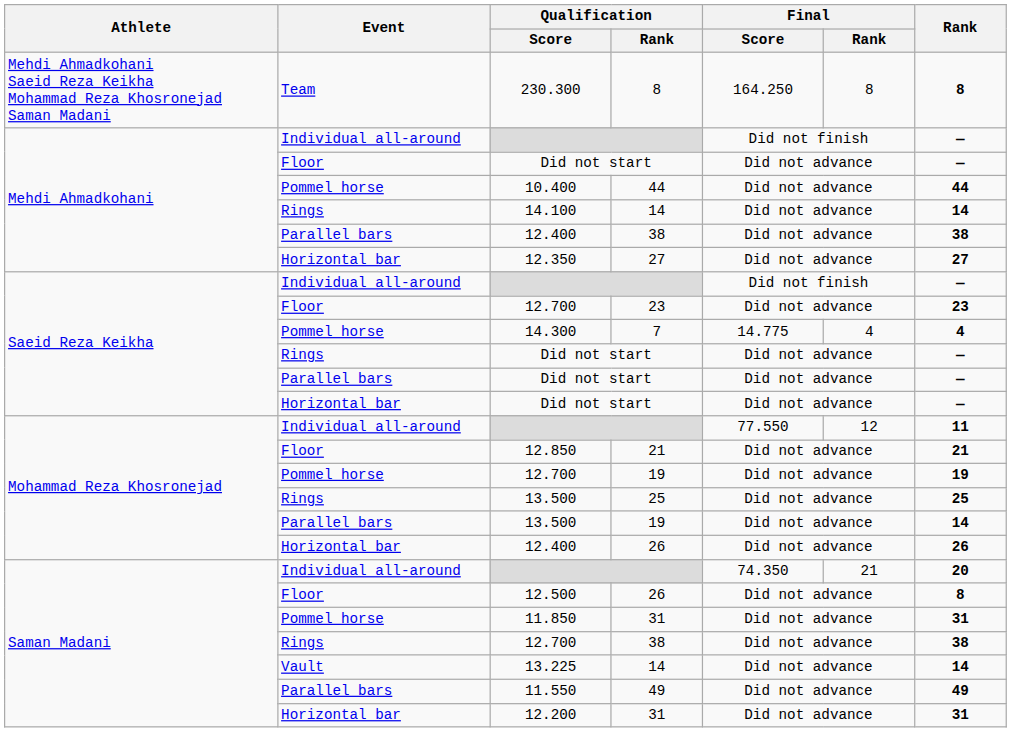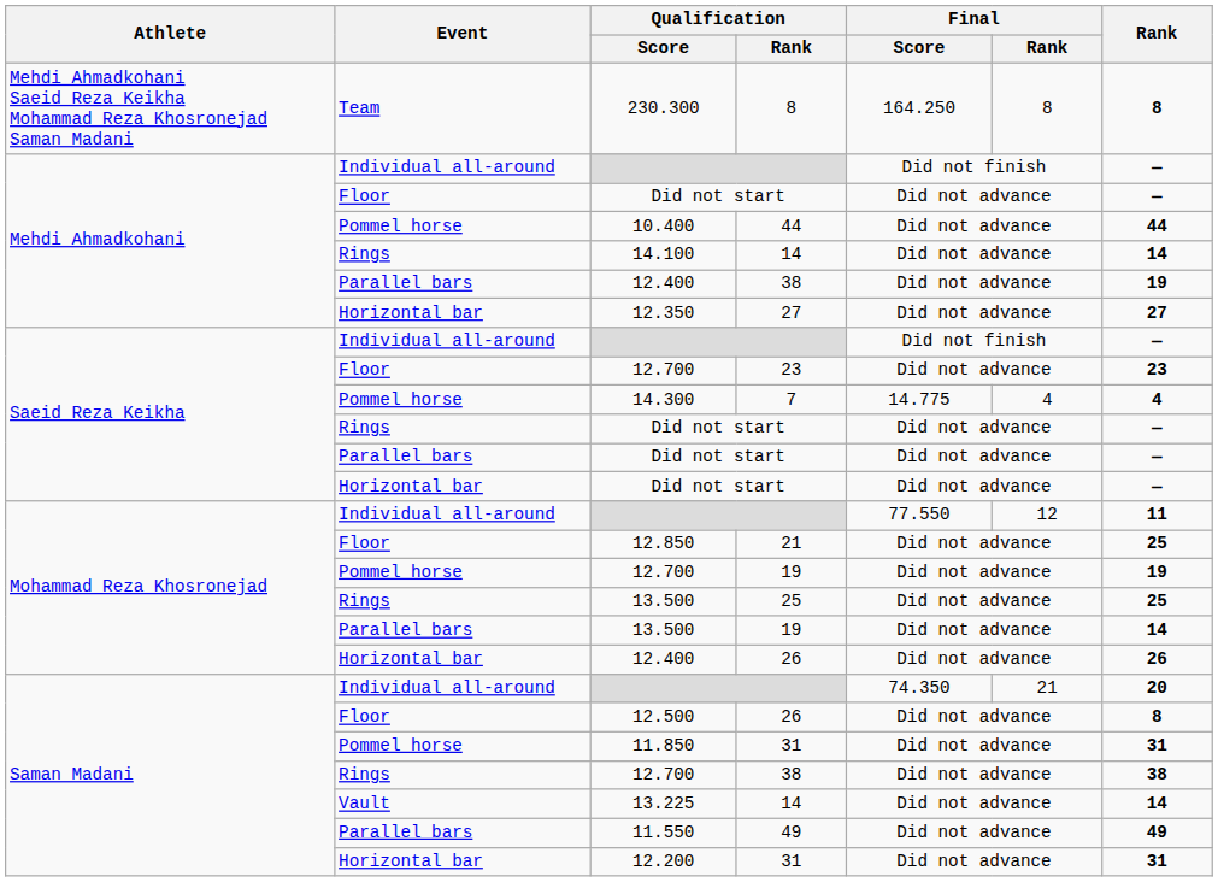 <table class="wikitable" width="65%" style="text-align:center; font-size:90%">
 <tr>
 <th rowspan="2" width="18%">Athlete</th>
 <th rowspan="2" width="14%">Event</th>
 <th colspan="2" width="14%">Qualification</th>
 <th colspan="2" width="14%">Final</th>
 <th rowspan="2" width="6%">Rank</th>
 </tr>
 <tr>
 <th width="8%">Score</th>
 <th>Rank</th>
 <th width="8%">Score</th>
 <th>Rank</th>
 </tr>
 <tr>
 <td align="left"><a href='#'>Mehdi Ahmadkohani</a><br><a href='#'>Saeid Reza Keikha</a><br><a href='#'>Mohammad Reza Khosronejad</a><br><a href='#'>Saman Madani</a></td>
 <td align="left"><a href='#'>Team</a></td>
 <td>230.300</td>
 <td>8 <strong></strong></td>
 <td>164.250</td>
 <td>8</td>
 <td><strong>8</strong></td>
 </tr>
 <tr>
 <td rowspan=6 align="left"><a href='#'>Mehdi Ahmadkohani</a></td>
 <td align="left"><a href='#'>Individual all-around</a></td>
 <td colspan=2 bgcolor=#DCDCDC></td>
 <td colspan=2>Did not finish</td>
 <td><strong>—</strong></td>
 </tr>
 <tr>
 <td align="left"><a href='#'>Floor</a></td>
 <td colspan=2>Did not start</td>
 <td colspan=2>Did not advance</td>
 <td><strong>—</strong></td>
 </tr>
 <tr>
 <td align="left"><a href='#'>Pommel horse</a></td>
 <td>10.400</td>
 <td>44</td>
 <td colspan=2>Did not advance</td>
 <td><strong>44</strong></td>
 </tr>
 <tr>
 <td align="left"><a href='#'>Rings</a></td>
 <td>14.100</td>
 <td>14</td>
 <td colspan=2>Did not advance</td>
 <td><strong>14</strong></td>
 </tr>
 <tr>
 <td align="left"><a href='#'>Parallel bars</a></td>
 <td>12.400</td>
 <td>38</td>
 <td colspan=2>Did not advance</td>
-<td><strong>38</strong></td>
+<td><strong>19</strong></td>
 </tr>
 <tr>
 <td align="left"><a href='#'>Horizontal bar</a></td>
 <td>12.350</td>
 <td>27</td>
 <td colspan=2>Did not advance</td>
 <td><strong>27</strong></td>
 </tr>
 <tr>
 <td rowspan=6 align="left"><a href='#'>Saeid Reza Keikha</a></td>
 <td align="left"><a href='#'>Individual all-around</a></td>
 <td colspan=2 bgcolor=#DCDCDC></td>
 <td colspan=2>Did not finish</td>
 <td><strong>—</strong></td>
 </tr>
 <tr>
 <td align="left"><a href='#'>Floor</a></td>
 <td>12.700</td>
 <td>23</td>
 <td colspan=2>Did not advance</td>
 <td><strong>23</strong></td>
 </tr>
 <tr>
 <td align="left"><a href='#'>Pommel horse</a></td>
 <td>14.300</td>
 <td>7 <strong></strong></td>
 <td>14.775</td>
 <td>4</td>
 <td><strong>4</strong></td>
 </tr>
 <tr>
 <td align="left"><a href='#'>Rings</a></td>
 <td colspan=2>Did not start</td>
 <td colspan=2>Did not advance</td>
 <td><strong>—</strong></td>
 </tr>
 <tr>
 <td align="left"><a href='#'>Parallel bars</a></td>
 <td colspan=2>Did not start</td>
 <td colspan=2>Did not advance</td>
 <td><strong>—</strong></td>
 </tr>
 <tr>
 <td align="left"><a href='#'>Horizontal bar</a></td>
 <td colspan=2>Did not start</td>
 <td colspan=2>Did not advance</td>
 <td><strong>—</strong></td>
 </tr>
 <tr>
 <td rowspan=6 align="left"><a href='#'>Mohammad Reza Khosronejad</a></td>
 <td align="left"><a href='#'>Individual all-around</a></td>
 <td colspan=2 bgcolor=#DCDCDC></td>
 <td>77.550</td>
 <td>12</td>
 <td><strong>11</strong></td>
 </tr>
 <tr>
 <td align="left"><a href='#'>Floor</a></td>
 <td>12.850</td>
 <td>21</td>
 <td colspan=2>Did not advance</td>
-<td><strong>21</strong></td>
+<td><strong>25</strong></td>
 </tr>
 <tr>
 <td align="left"><a href='#'>Pommel horse</a></td>
 <td>12.700</td>
 <td>19</td>
 <td colspan=2>Did not advance</td>
 <td><strong>19</strong></td>
 </tr>
 <tr>
 <td align="left"><a href='#'>Rings</a></td>
 <td>13.500</td>
 <td>25</td>
 <td colspan=2>Did not advance</td>
 <td><strong>25</strong></td>
 </tr>
 <tr>
 <td align="left"><a href='#'>Parallel bars</a></td>
 <td>13.500</td>
 <td>19</td>
 <td colspan=2>Did not advance</td>
 <td><strong>14</strong></td>
 </tr>
 <tr>
 <td align="left"><a href='#'>Horizontal bar</a></td>
 <td>12.400</td>
 <td>26</td>
 <td colspan=2>Did not advance</td>
 <td><strong>26</strong></td>
 </tr>
 <tr>
 <td rowspan=7 align="left"><a href='#'>Saman Madani</a></td>
 <td align="left"><a href='#'>Individual all-around</a></td>
 <td colspan=2 bgcolor=#DCDCDC></td>
 <td>74.350</td>
 <td>21</td>
 <td><strong>20</strong></td>
 </tr>
 <tr>
 <td align="left"><a href='#'>Floor</a></td>
 <td>12.500</td>
 <td>26</td>
 <td colspan=2>Did not advance</td>
 <td><strong>8</strong></td>
 </tr>
 <tr>
 <td align="left"><a href='#'>Pommel horse</a></td>
 <td>11.850</td>
 <td>31</td>
 <td colspan=2>Did not advance</td>
 <td><strong>31</strong></td>
 </tr>
 <tr>
 <td align="left"><a href='#'>Rings</a></td>
 <td>12.700</td>
 <td>38</td>
 <td colspan=2>Did not advance</td>
 <td><strong>38</strong></td>
 </tr>
 <tr>
 <td align="left"><a href='#'>Vault</a></td>
 <td>13.225</td>
 <td>14</td>
 <td colspan=2>Did not advance</td>
 <td><strong>14</strong></td>
 </tr>
 <tr>
 <td align="left"><a href='#'>Parallel bars</a></td>
 <td>11.550</td>
 <td>49</td>
 <td colspan=2>Did not advance</td>
 <td><strong>49</strong></td>
 </tr>
 <tr>
 <td align="left"><a href='#'>Horizontal bar</a></td>
 <td>12.200</td>
 <td>31</td>
 <td colspan=2>Did not advance</td>
 <td><strong>31</strong></td>
 </tr>
 </table>
